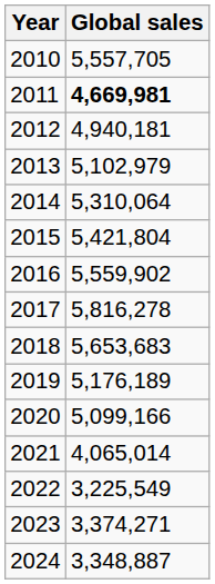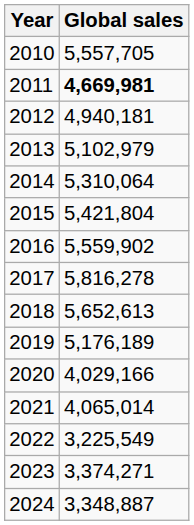 <table class="wikitable">
 <tr>
 <th>Year</th>
 <th>Global sales</th>
 </tr>
 <tr>
 <td>2010</td>
 <td>5,557,705</td>
 </tr>
 <tr>
 <td>2011</td>
 <td><strong>4,669,981</strong></td>
 </tr>
 <tr>
 <td>2012</td>
 <td>4,940,181</td>
 </tr>
 <tr>
 <td>2013</td>
 <td>5,102,979</td>
 </tr>
 <tr>
 <td>2014</td>
 <td>5,310,064</td>
 </tr>
 <tr>
 <td>2015</td>
 <td>5,421,804</td>
 </tr>
 <tr>
 <td>2016</td>
 <td>5,559,902</td>
 </tr>
 <tr>
 <td>2017</td>
 <td>5,816,278</td>
 </tr>
 <tr>
 <td>2018</td>
-<td>5,653,683</td>
+<td>5,652,613</td>
 </tr>
 <tr>
 <td>2019</td>
 <td>5,176,189</td>
 </tr>
 <tr>
 <td>2020</td>
-<td>5,099,166</td>
+<td>4,029,166</td>
 </tr>
 <tr>
 <td>2021</td>
 <td>4,065,014</td>
 </tr>
 <tr>
 <td>2022</td>
 <td>3,225,549</td>
 </tr>
 <tr>
 <td>2023</td>
 <td>3,374,271</td>
 </tr>
 <tr>
 <td>2024</td>
 <td>3,348,887</td>
 </tr>
 </table>
